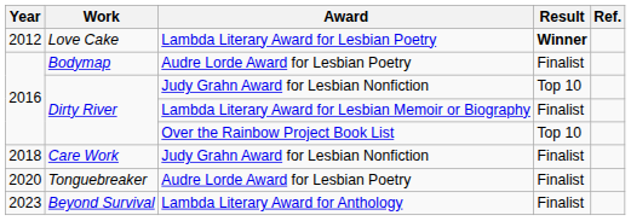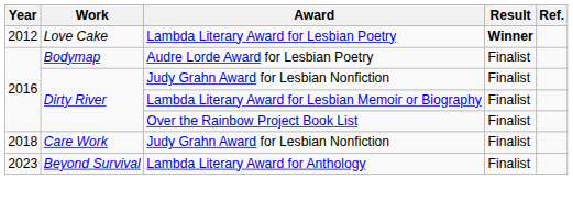 <table class="wikitable">
 <tr>
 <th>Year</th>
 <th>Work</th>
 <th>Award</th>
 <th>Result</th>
 <th>Ref.</th>
 </tr>
 <tr>
 <td>2012</td>
 <td><em>Love Cake</em></td>
 <td><a href='#'>Lambda Literary Award for Lesbian Poetry</a></td>
 <td><strong>Winner</strong></td>
 <td></td>
 </tr>
 <tr>
 <td rowspan="4">2016</td>
 <td><em><a href='#'>Bodymap</a></em></td>
 <td><a href='#'>Audre Lorde Award</a> for Lesbian Poetry</td>
 <td>Finalist</td>
 <td></td>
 </tr>
 <tr>
 <td rowspan="3"><em><a href='#'>Dirty River</a></em></td>
 <td><a href='#'>Judy Grahn Award</a> for Lesbian Nonfiction</td>
-<td>Top 10</td>
+<td>Finalist</td>
 <td></td>
 </tr>
 <tr>
 <td><a href='#'>Lambda Literary Award for Lesbian Memoir or Biography</a></td>
 <td>Finalist</td>
 <td></td>
 </tr>
 <tr>
 <td><a href='#'>Over the Rainbow Project Book List</a></td>
-<td>Top 10</td>
+<td>Finalist</td>
 <td></td>
 </tr>
 <tr>
 <td>2018</td>
 <td><em><a href='#'>Care Work</a></em></td>
 <td><a href='#'>Judy Grahn Award</a> for Lesbian Nonfiction</td>
-<td>Finalist</td>
-<td></td>
-</tr>
-<tr>
-<td>2020</td>
-<td><em>Tonguebreaker</em></td>
-<td><a href='#'>Audre Lorde Award</a> for Lesbian Poetry</td>
 <td>Finalist</td>
 <td></td>
 </tr>
 <tr>
 <td>2023</td>
 <td><em><a href='#'>Beyond Survival</a></em></td>
 <td><a href='#'>Lambda Literary Award for Anthology</a></td>
 <td>Finalist</td>
 <td></td>
 </tr>
 </table>
